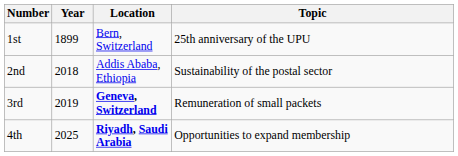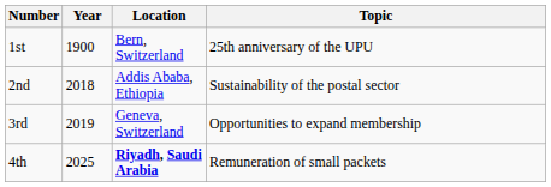 <table class="wikitable" style="width: 600">
 <tr>
 <th scope="col" width="50">Number</th>
 <th ! scope="col" width="50">Year</th>
 <th ! scope="col" width="100">Location</th>
 <th ! scope="col" width="400">Topic</th>
 </tr>
 <tr>
 <td>1st</td>
-<td>1899</td>
+<td>1900</td>
 <td><a href='#'>Bern</a>, <a href='#'>Switzerland</a></td>
 <td>25th anniversary of the UPU</td>
 </tr>
 <tr>
 <td>2nd</td>
 <td>2018</td>
 <td><a href='#'>Addis Ababa</a>, <a href='#'>Ethiopia</a></td>
 <td>Sustainability of the postal sector</td>
 </tr>
 <tr>
 <td>3rd</td>
 <td>2019</td>
-<td><strong><a href='#'>Geneva</a>, <a href='#'>Switzerland</a></strong></td>
-<td>Remuneration of small packets</td>
+<td><a href='#'>Geneva</a>, <a href='#'>Switzerland</a></td>
+<td>Opportunities to expand membership</td>
 </tr>
 <tr>
 <td>4th</td>
 <td>2025</td>
 <td><strong><a href='#'>Riyadh</a>, <a href='#'>Saudi Arabia</a></strong></td>
-<td>Opportunities to expand membership</td>
+<td>Remuneration of small packets</td>
 </tr>
 </table>
